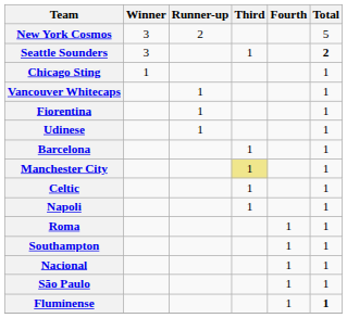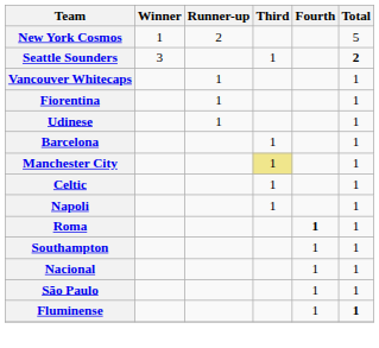 <table class="wikitable plainrowheaders sortable" style="text-align:center">
 <tr>
 <th>Team</th>
 <th>Winner</th>
 <th>Runner-up</th>
 <th>Third</th>
 <th>Fourth</th>
 <th>Total</th>
 </tr>
 <tr>
 <th scope="row"> <a href='#'>New York Cosmos</a></th>
-<td>3</td>
+<td>1</td>
 <td>2</td>
 <td></td>
 <td></td>
 <td>5</td>
 </tr>
 <tr>
 <th scope="row"> <a href='#'>Seattle Sounders</a></th>
 <td>3</td>
 <td></td>
 <td>1</td>
 <td></td>
 <td><strong>2</strong></td>
-</tr>
-<tr>
-<th scope="row"> <a href='#'>Chicago Sting</a></th>
-<td>1</td>
-<td></td>
-<td></td>
-<td></td>
-<td>1</td>
 </tr>
 <tr>
 <th scope="row"> <a href='#'>Vancouver Whitecaps</a></th>
 <td></td>
 <td>1</td>
 <td></td>
 <td></td>
 <td>1</td>
 </tr>
 <tr>
 <th scope="row"> <a href='#'>Fiorentina</a></th>
 <td></td>
 <td>1</td>
 <td></td>
 <td></td>
 <td>1</td>
 </tr>
 <tr>
 <th scope="row"> <a href='#'>Udinese</a></th>
 <td></td>
 <td>1</td>
 <td></td>
 <td></td>
 <td>1</td>
 </tr>
 <tr>
 <th scope="row"> <a href='#'>Barcelona</a></th>
 <td></td>
 <td></td>
 <td>1</td>
 <td></td>
 <td>1</td>
 </tr>
 <tr>
 <th scope="row"> <a href='#'>Manchester City</a></th>
 <td></td>
 <td></td>
 <td style="background: khaki;">1</td>
 <td></td>
 <td>1</td>
 </tr>
 <tr>
 <th scope="row"> <a href='#'>Celtic</a></th>
 <td></td>
 <td></td>
 <td>1</td>
 <td></td>
 <td>1</td>
 </tr>
 <tr>
 <th scope="row"> <a href='#'>Napoli</a></th>
 <td></td>
 <td></td>
 <td>1</td>
 <td></td>
 <td>1</td>
 </tr>
 <tr>
 <th scope="row"> <a href='#'>Roma</a></th>
 <td></td>
 <td></td>
 <td></td>
-<td>1</td>
+<td><strong>1</strong></td>
 <td>1</td>
 </tr>
 <tr>
 <th scope="row"> <a href='#'>Southampton</a></th>
 <td></td>
 <td></td>
 <td></td>
 <td>1</td>
 <td>1</td>
 </tr>
 <tr>
 <th scope="row"> <a href='#'>Nacional</a></th>
 <td></td>
 <td></td>
 <td></td>
 <td>1</td>
 <td>1</td>
 </tr>
 <tr>
 <th scope="row"> <a href='#'>São Paulo</a></th>
 <td></td>
 <td></td>
 <td></td>
 <td>1</td>
 <td>1</td>
 </tr>
 <tr>
 <th scope="row"> <a href='#'>Fluminense</a></th>
 <td></td>
 <td></td>
 <td></td>
 <td>1</td>
 <td><strong>1</strong></td>
 </tr>
 <tr>
 </tr>
 </table>
